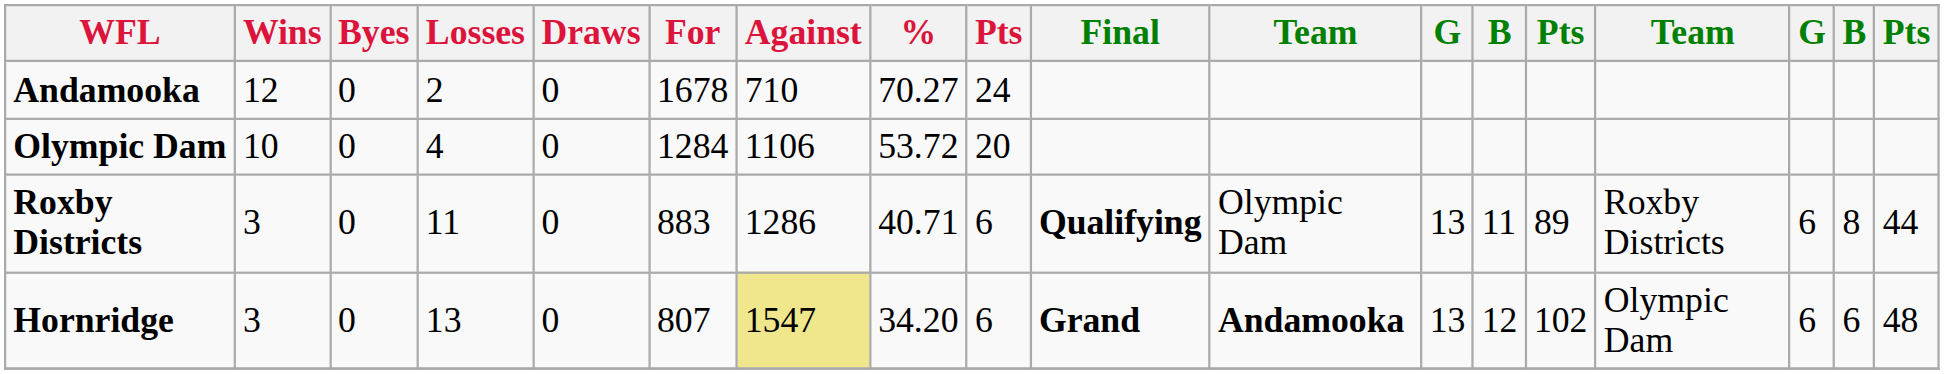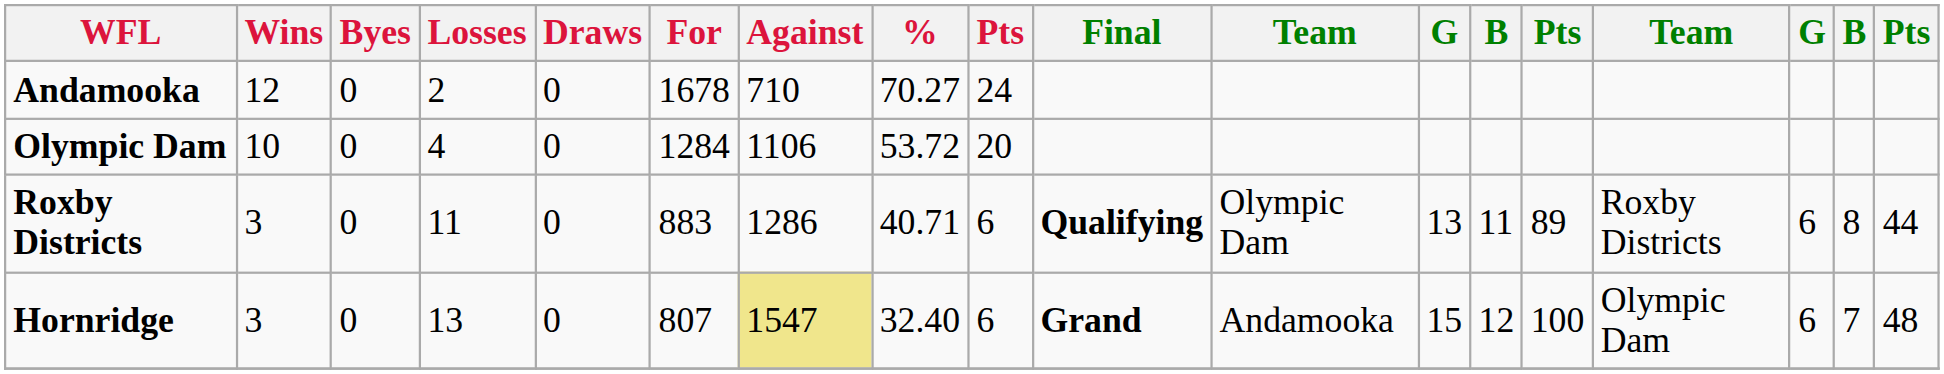 <table class="wikitable">
 <tr>
 <th style="color:crimson">WFL</th>
 <th style="color:crimson">Wins</th>
 <th style="color:crimson">Byes</th>
 <th style="color:crimson">Losses</th>
 <th style="color:crimson">Draws</th>
 <th style="color:crimson">For</th>
 <th style="color:crimson">Against</th>
 <th style="color:crimson">%</th>
 <th style="color:crimson">Pts</th>
 <th style="color:green">Final</th>
 <th style="color:green">Team</th>
 <th style="color:green">G</th>
 <th style="color:green">B</th>
 <th style="color:green">Pts</th>
 <th style="color:green">Team</th>
 <th style="color:green">G</th>
 <th style="color:green">B</th>
 <th style="color:green">Pts</th>
 </tr>
 <tr>
 <td><strong>	Andamooka	</strong></td>
 <td>12</td>
 <td>0</td>
 <td>2</td>
 <td>0</td>
 <td>1678</td>
 <td>710</td>
 <td>70.27</td>
 <td>24</td>
 <td></td>
 <td></td>
 <td></td>
 <td></td>
 <td></td>
 <td></td>
 <td></td>
 <td></td>
 <td></td>
 </tr>
 <tr>
 <td><strong>	Olympic Dam	</strong></td>
 <td>10</td>
 <td>0</td>
 <td>4</td>
 <td>0</td>
 <td>1284</td>
 <td>1106</td>
 <td>53.72</td>
 <td>20</td>
 <td></td>
 <td></td>
 <td></td>
 <td></td>
 <td></td>
 <td></td>
 <td></td>
 <td></td>
 <td></td>
 </tr>
 <tr>
 <td><strong>	Roxby Districts	</strong></td>
 <td>3</td>
 <td>0</td>
 <td>11</td>
 <td>0</td>
 <td>883</td>
 <td>1286</td>
 <td>40.71</td>
 <td>6</td>
 <td><strong>Qualifying</strong></td>
 <td>Olympic Dam</td>
 <td>13</td>
 <td>11</td>
 <td>89</td>
 <td>Roxby Districts</td>
 <td>6</td>
 <td>8</td>
 <td>44</td>
 </tr>
 <tr>
 <td><strong>	Hornridge	</strong></td>
 <td>3</td>
 <td>0</td>
 <td>13</td>
 <td>0</td>
 <td>807</td>
 <td style="background: khaki;">1547</td>
-<td>34.20</td>
+<td>32.40</td>
 <td>6</td>
 <td><strong>Grand</strong></td>
-<td><strong>Andamooka</strong></td>
-<td>13</td>
+<td>Andamooka</td>
+<td>15</td>
 <td>12</td>
-<td>102</td>
+<td>100</td>
 <td>Olympic Dam</td>
 <td>6</td>
-<td>6</td>
+<td>7</td>
 <td>48</td>
 </tr>
 <tr>
 </tr>
 </table>
